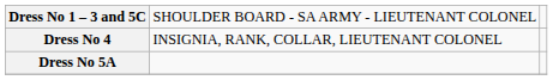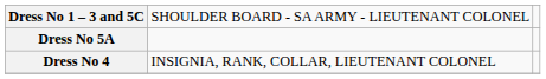 <table class=wikitable style="text-align: left;">
 <tr>
 <th>Dress No 1 – 3 and 5C</th>
 <td>SHOULDER BOARD - SA ARMY - LIEUTENANT COLONEL</td>
+<td></td>
+</tr>
+<tr>
+<th>Dress No 5A</th>
+<td></td>
 <td></td>
 </tr>
 <tr>
 <th>Dress No 4</th>
 <td>INSIGNIA, RANK, COLLAR, LIEUTENANT COLONEL</td>
 <td></td>
 </tr>
 <tr>
-<th>Dress No 5A</th>
-<td></td>
-<td></td>
-</tr>
-<tr>
 </tr>
 </table>
